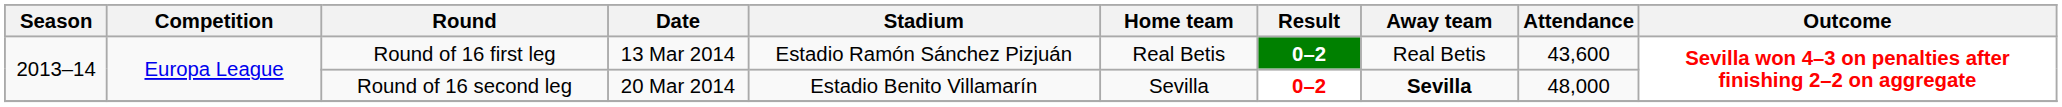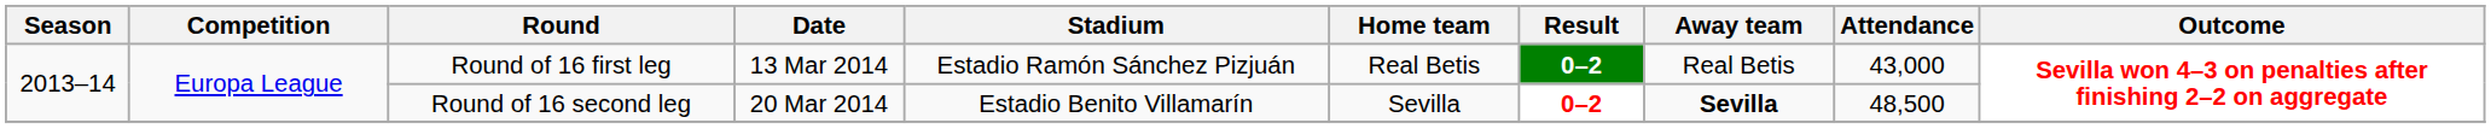 <table class="wikitable" style="text-align: center; font-size: 11px">
 <tr>
 <th width="50">Season</th>
 <th width="110">Competition</th>
 <th width="150">Round</th>
 <th width="70">Date</th>
 <th width="185">Stadium</th>
 <th width="80">Home team</th>
 <th width="50">Result</th>
 <th width="80">Away team</th>
 <th width="50">Attendance</th>
 <th width="220">Outcome</th>
 </tr>
 <tr>
 <td rowspan=2>2013–14</td>
 <td rowspan=2><a href='#'>Europa League</a></td>
 <td>Round of 16 first leg</td>
 <td>13 Mar 2014</td>
 <td>Estadio Ramón Sánchez Pizjuán</td>
 <td>Real Betis</td>
 <td style="background:green;color:white;"><strong>0–2</strong></td>
 <td>Real Betis</td>
-<td>43,600</td>
+<td>43,000</td>
 <td rowspan=2 style="background:white;color:red;"><strong>Sevilla won 4–3 on penalties after finishing 2–2 on aggregate</strong></td>
 </tr>
 <tr>
 <td>Round of 16 second leg</td>
 <td>20 Mar 2014</td>
 <td>Estadio Benito Villamarín</td>
 <td>Sevilla</td>
 <td style="background:white;color:red;"><strong>0–2</strong></td>
 <td><strong>Sevilla</strong></td>
-<td>48,000</td>
+<td>48,500</td>
 </tr>
 <tr>
 </tr>
 </table>
